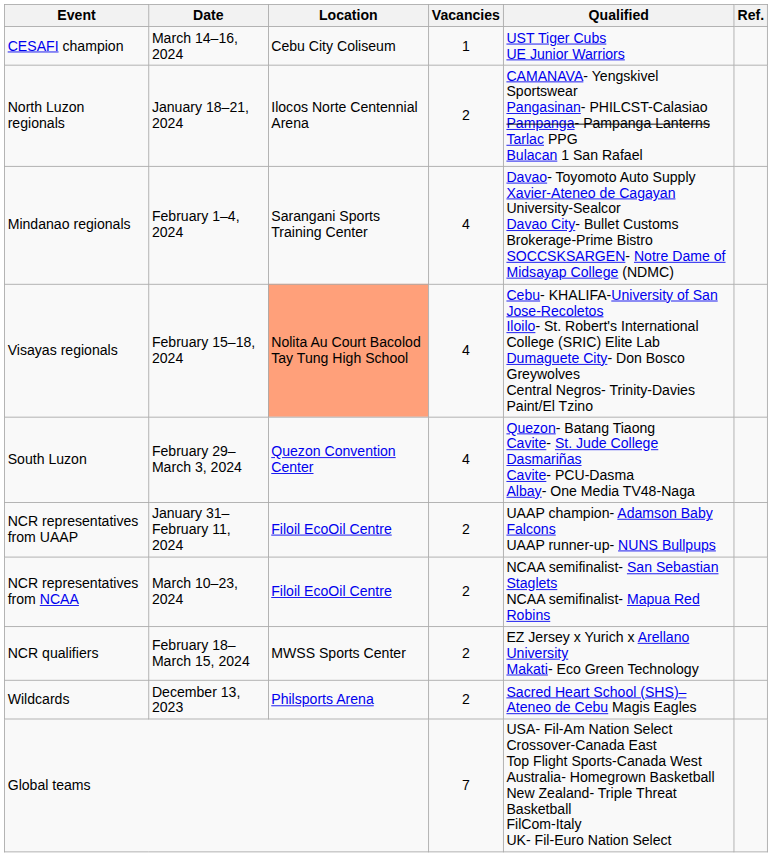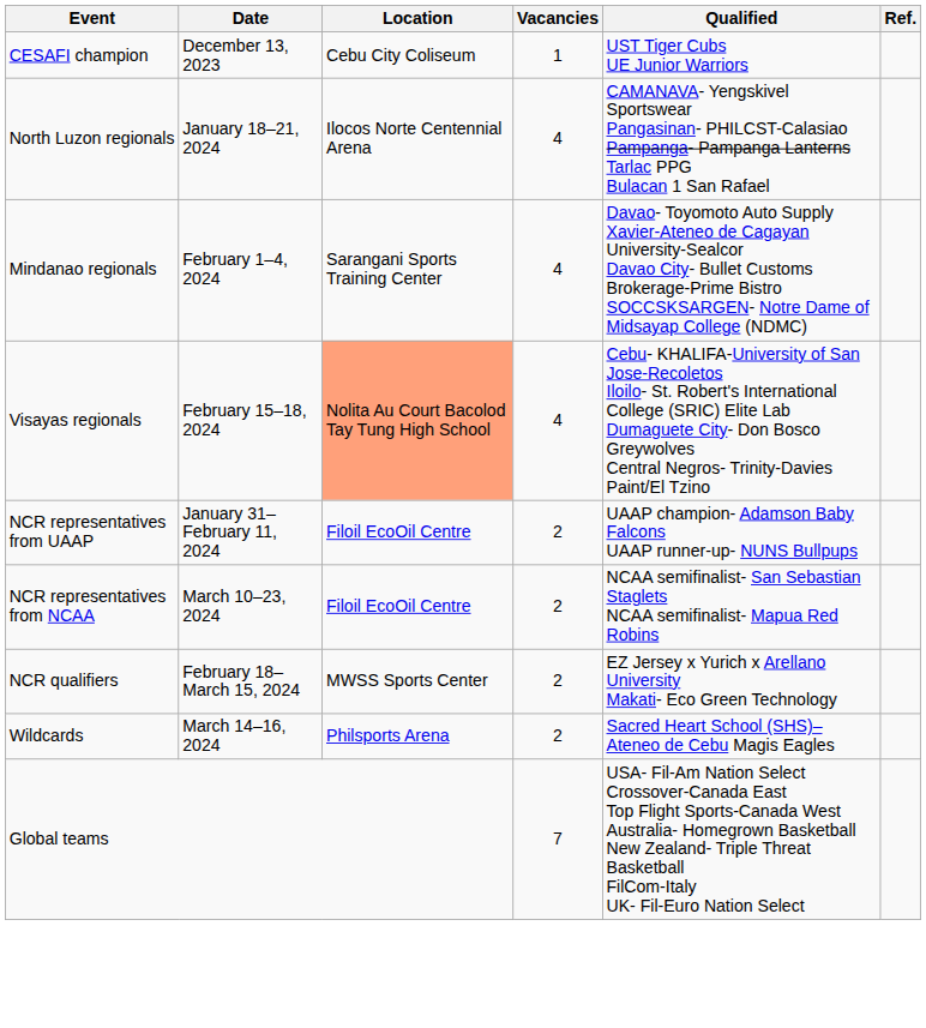 <table class=wikitable>
 <tr>
 <th>Event</th>
 <th>Date</th>
 <th>Location</th>
 <th>Vacancies</th>
 <th>Qualified</th>
 <th>Ref.</th>
 </tr>
 <tr>
 <td><a href='#'>CESAFI</a> champion</td>
-<td>March 14–16, 2024</td>
+<td>December 13, 2023</td>
 <td>Cebu City Coliseum</td>
 <td align="center">1</td>
 <td><a href='#'>UST Tiger Cubs</a><br><a href='#'>UE Junior Warriors</a></td>
 <td></td>
 </tr>
 <tr>
 <td>North Luzon regionals</td>
 <td>January 18–21, 2024</td>
 <td>Ilocos Norte Centennial Arena</td>
-<td align="center">2</td>
+<td align="center">4</td>
 <td><a href='#'>CAMANAVA</a>- Yengskivel Sportswear<br><a href='#'>Pangasinan</a>- PHILCST-Calasiao<br><s><a href='#'>Pampanga</a>- Pampanga Lanterns</s> <a href='#'>Tarlac</a> PPG<br><a href='#'>Bulacan</a> 1 San Rafael</td>
 <td></td>
 </tr>
 <tr>
 <td>Mindanao regionals</td>
 <td>February 1–4, 2024</td>
 <td>Sarangani Sports Training Center</td>
 <td align="center">4</td>
 <td><a href='#'>Davao</a>- Toyomoto Auto Supply<br><a href='#'>Xavier-Ateneo de Cagayan</a> University-Sealcor<br><a href='#'>Davao City</a>- Bullet Customs Brokerage-Prime Bistro<br><a href='#'>SOCCSKSARGEN</a>- <a href='#'>Notre Dame of Midsayap College</a> (NDMC)</td>
 <td></td>
 </tr>
 <tr>
 <td>Visayas regionals</td>
 <td>February 15–18, 2024</td>
 <td style="background: lightsalmon;">Nolita Au Court Bacolod Tay Tung High School</td>
 <td align="center">4</td>
 <td><a href='#'>Cebu</a>- KHALIFA-<a href='#'>University of San Jose-Recoletos</a><br><a href='#'>Iloilo</a>- St. Robert's International College (SRIC) Elite Lab<br><a href='#'>Dumaguete City</a>- Don Bosco Greywolves<br>Central Negros- Trinity-Davies Paint/El Tzino</td>
-<td></td>
-</tr>
-<tr>
-<td>South Luzon</td>
-<td>February 29–March 3, 2024</td>
-<td><a href='#'>Quezon Convention Center</a></td>
-<td align="center">4</td>
-<td><a href='#'>Quezon</a>- Batang Tiaong<br><a href='#'>Cavite</a>- <a href='#'>St. Jude College Dasmariñas</a><br><a href='#'>Cavite</a>- PCU-Dasma<br><a href='#'>Albay</a>- One Media TV48-Naga</td>
 <td></td>
 </tr>
 <tr>
 <td>NCR representatives from UAAP</td>
 <td>January 31–February 11, 2024</td>
 <td><a href='#'>Filoil EcoOil Centre</a></td>
 <td align="center">2</td>
 <td>UAAP champion- <a href='#'>Adamson Baby Falcons</a><br>UAAP runner-up- <a href='#'>NUNS Bullpups</a></td>
 <td></td>
 </tr>
 <tr>
 <td>NCR representatives from <a href='#'>NCAA</a></td>
 <td>March 10–23, 2024</td>
 <td><a href='#'>Filoil EcoOil Centre</a></td>
 <td align="center">2</td>
 <td>NCAA semifinalist- <a href='#'>San Sebastian Staglets</a><br>NCAA semifinalist- <a href='#'>Mapua Red Robins</a></td>
 <td></td>
 </tr>
 <tr>
 <td>NCR qualifiers</td>
 <td>February 18–March 15, 2024</td>
 <td>MWSS Sports Center</td>
 <td align="center">2</td>
 <td>EZ Jersey x Yurich x <a href='#'>Arellano University</a><br><a href='#'>Makati</a>- Eco Green Technology</td>
 <td></td>
 </tr>
 <tr>
 <td>Wildcards</td>
-<td>December 13, 2023</td>
+<td>March 14–16, 2024</td>
 <td><a href='#'>Philsports Arena</a></td>
 <td align="center">2</td>
 <td><a href='#'>Sacred Heart School (SHS)– Ateneo de Cebu</a> Magis Eagles</td>
 <td></td>
 </tr>
 <tr>
 <td colspan="3">Global teams</td>
 <td align="center">7</td>
 <td>USA- Fil-Am Nation Select<br>Crossover-Canada East<br>Top Flight Sports-Canada West<br>Australia- Homegrown Basketball<br>New Zealand- Triple Threat Basketball<br>FilCom-Italy<br>UK- Fil-Euro Nation Select</td>
 <td></td>
 </tr>
 </table>
